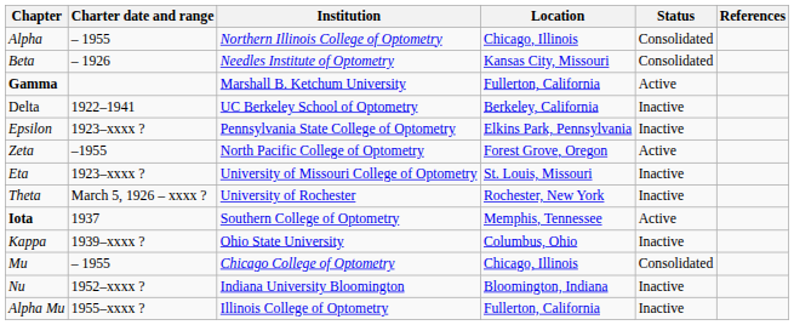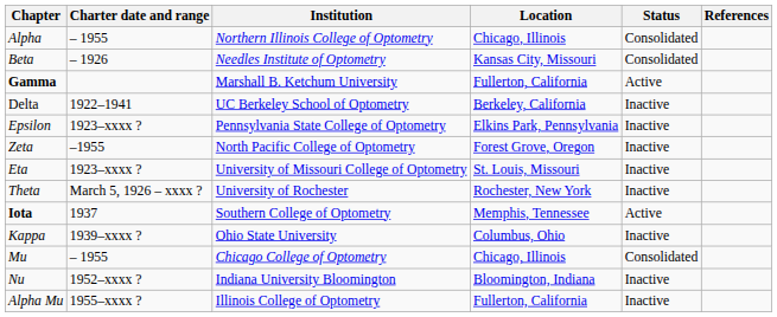 <table class="wikitable sortable">
 <tr>
 <th>Chapter</th>
 <th>Charter date and range</th>
 <th>Institution</th>
 <th>Location</th>
 <th>Status</th>
 <th>References</th>
 </tr>
 <tr>
 <td><em>Alpha</em></td>
 <td> – 1955</td>
 <td><a href='#'><em>Northern Illinois College of Optometry</em></a></td>
 <td><a href='#'>Chicago, Illinois</a></td>
 <td>Consolidated</td>
 <td></td>
 </tr>
 <tr>
 <td><em>Beta</em></td>
 <td> – 1926</td>
 <td><a href='#'><em>Needles Institute of Optometry</em></a></td>
 <td><a href='#'>Kansas City, Missouri</a></td>
 <td>Consolidated</td>
 <td></td>
 </tr>
 <tr>
 <td><strong>Gamma</strong></td>
 <td></td>
 <td><a href='#'>Marshall B. Ketchum University</a></td>
 <td><a href='#'>Fullerton, California</a></td>
 <td>Active</td>
 <td></td>
 </tr>
 <tr>
 <td>Delta</td>
 <td>1922–1941</td>
 <td><a href='#'>UC Berkeley School of Optometry</a></td>
 <td><a href='#'>Berkeley, California</a></td>
 <td>Inactive</td>
 <td></td>
 </tr>
 <tr>
 <td><em>Epsilon</em></td>
 <td>1923–xxxx ?</td>
 <td><a href='#'>Pennsylvania State College of Optometry</a></td>
 <td><a href='#'>Elkins Park, Pennsylvania</a></td>
 <td>Inactive</td>
 <td></td>
 </tr>
 <tr>
 <td><em>Zeta</em></td>
 <td>–1955</td>
 <td><a href='#'>North Pacific College of Optometry</a></td>
 <td><a href='#'>Forest Grove, Oregon</a></td>
-<td>Active</td>
+<td>Inactive</td>
 <td></td>
 </tr>
 <tr>
 <td><em>Eta</em></td>
 <td>1923–xxxx ?</td>
 <td><a href='#'>University of Missouri College of Optometry</a></td>
 <td><a href='#'>St. Louis, Missouri</a></td>
 <td>Inactive</td>
 <td></td>
 </tr>
 <tr>
 <td><em>Theta</em></td>
 <td>March 5, 1926 – xxxx ?</td>
 <td><a href='#'>University of Rochester</a></td>
 <td><a href='#'>Rochester, New York</a></td>
 <td>Inactive</td>
 <td></td>
 </tr>
 <tr>
 <td><strong>Iota</strong></td>
 <td>1937</td>
 <td><a href='#'>Southern College of Optometry</a></td>
 <td><a href='#'>Memphis, Tennessee</a></td>
 <td>Active</td>
 <td></td>
 </tr>
 <tr>
 <td><em>Kappa</em></td>
 <td>1939–xxxx ?</td>
 <td><a href='#'>Ohio State University</a></td>
 <td><a href='#'>Columbus, Ohio</a></td>
 <td>Inactive</td>
 <td></td>
 </tr>
 <tr>
 <td><em>Mu</em></td>
 <td> – 1955</td>
 <td><em><a href='#'>Chicago College of Optometry</a></em></td>
 <td><a href='#'>Chicago, Illinois</a></td>
 <td>Consolidated</td>
 <td></td>
 </tr>
 <tr>
 <td><em>Nu</em></td>
 <td>1952–xxxx ?</td>
 <td><a href='#'>Indiana University Bloomington</a></td>
 <td><a href='#'>Bloomington, Indiana</a></td>
 <td>Inactive</td>
 <td></td>
 </tr>
 <tr>
 <td><em>Alpha Mu</em></td>
 <td>1955–xxxx ?</td>
 <td><a href='#'>Illinois College of Optometry</a></td>
 <td><a href='#'>Fullerton, California</a></td>
 <td>Inactive</td>
 <td></td>
 </tr>
 </table>
